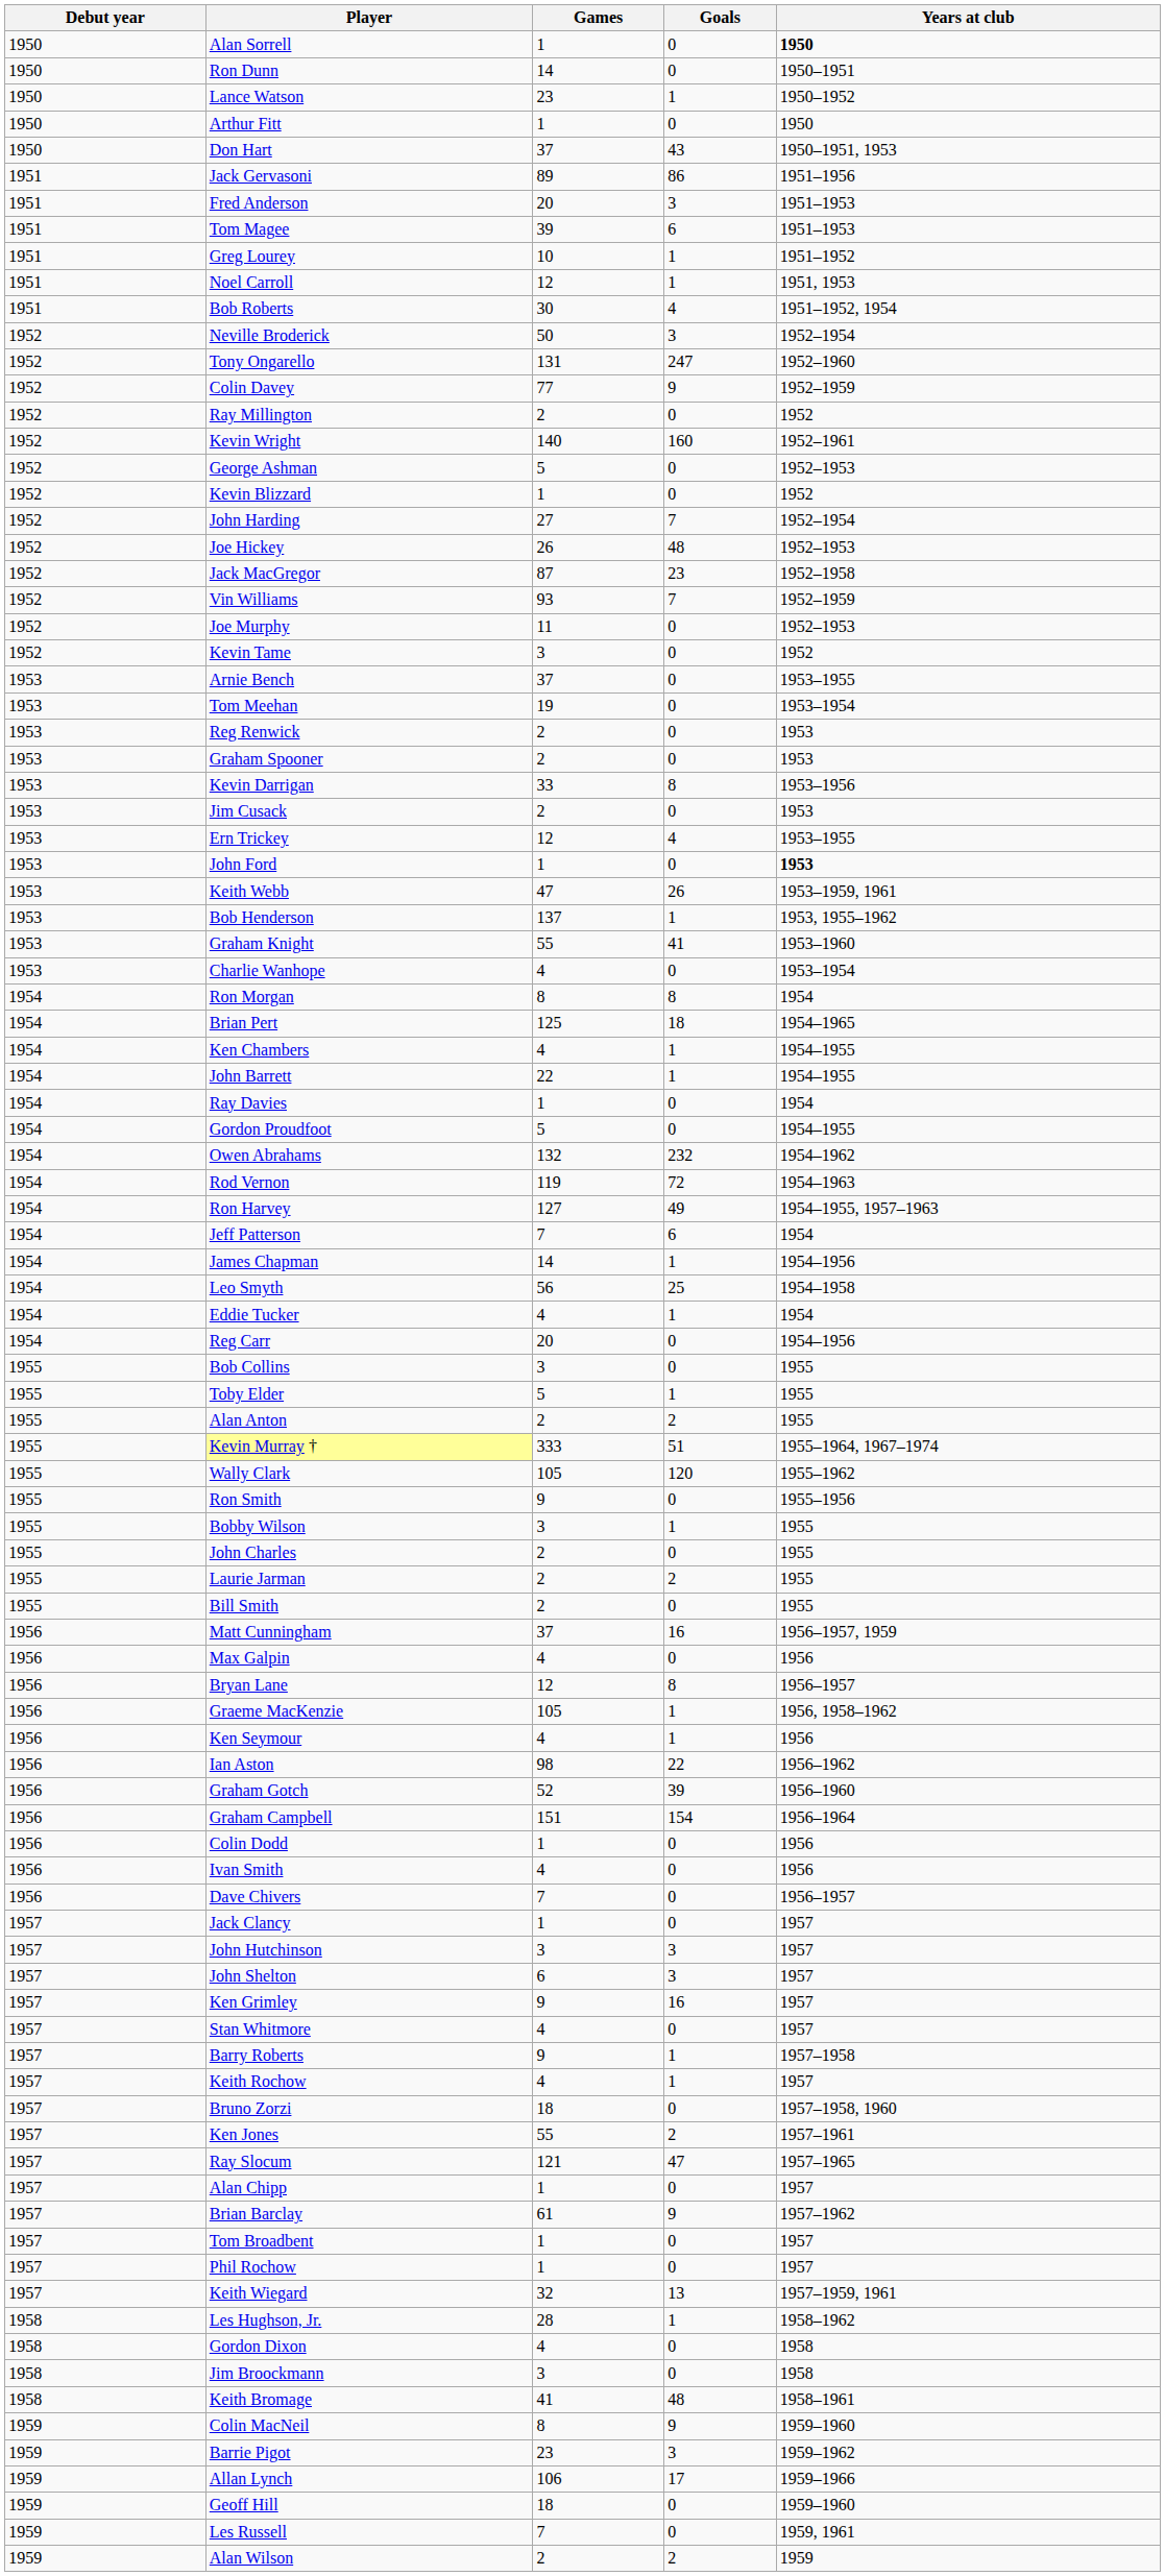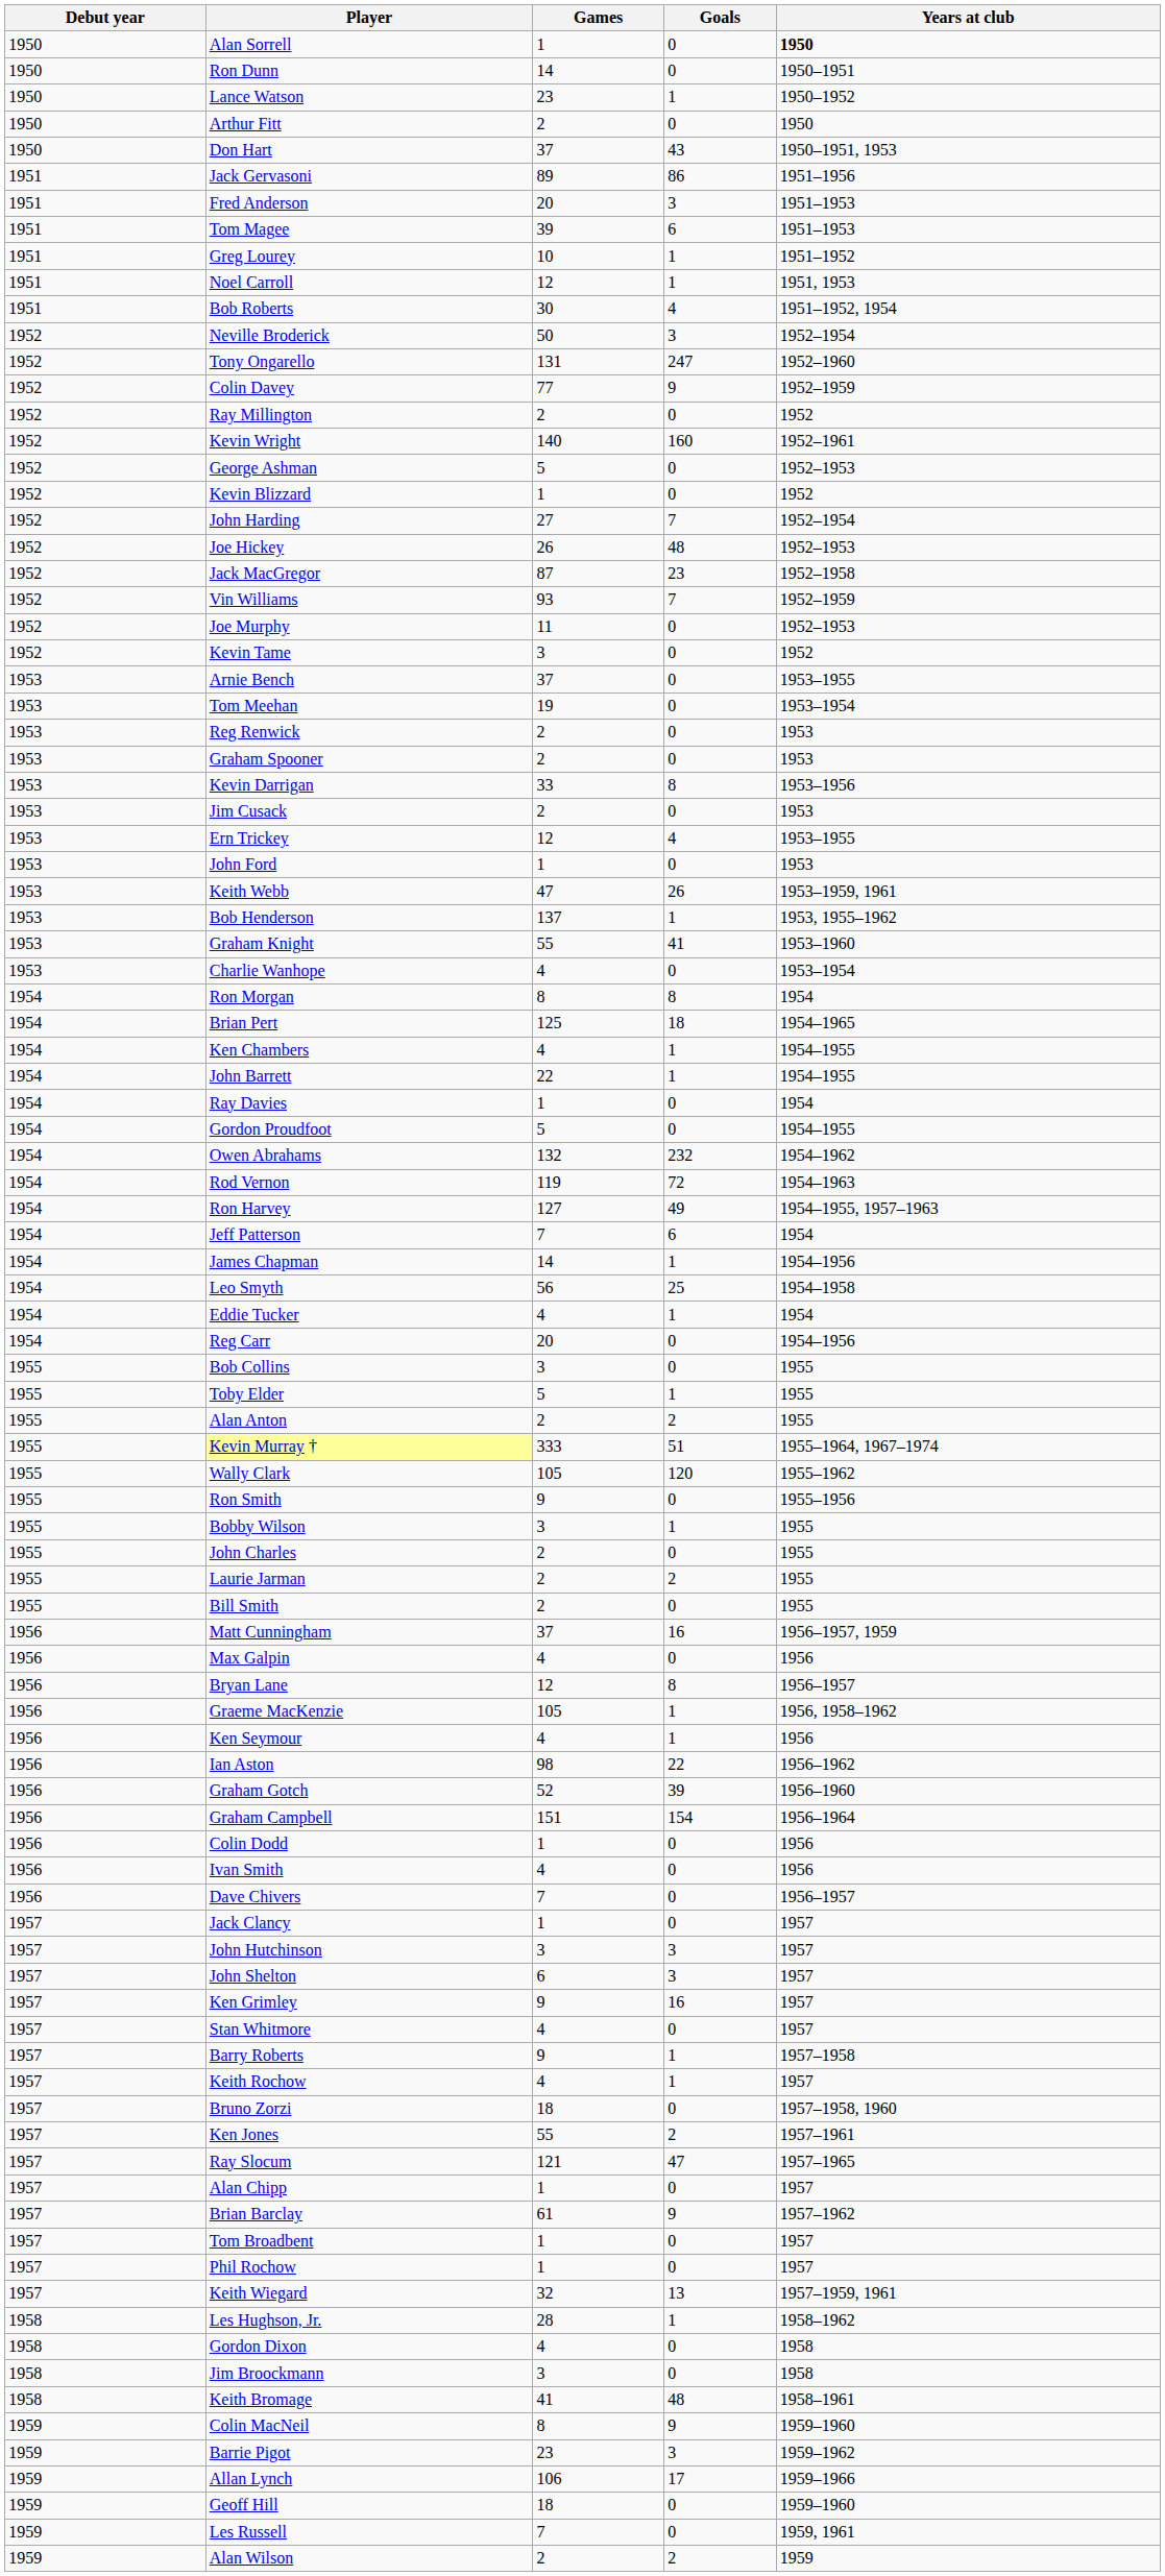 <table class="wikitable sortable" style="width:70%;">
 <tr style="background:#87cefa;">
 <th>Debut year</th>
 <th>Player</th>
 <th>Games</th>
 <th>Goals</th>
 <th>Years at club</th>
 </tr>
 <tr>
 <td>1950</td>
 <td><a href='#'>Alan Sorrell</a></td>
 <td>1</td>
 <td>0</td>
 <td><strong>1950</strong></td>
 </tr>
 <tr>
 <td>1950</td>
 <td><a href='#'>Ron Dunn</a></td>
 <td>14</td>
 <td>0</td>
 <td>1950–1951</td>
 </tr>
 <tr>
 <td>1950</td>
 <td><a href='#'>Lance Watson</a></td>
 <td>23</td>
 <td>1</td>
 <td>1950–1952</td>
 </tr>
 <tr>
 <td>1950</td>
 <td><a href='#'>Arthur Fitt</a></td>
-<td>1</td>
+<td>2</td>
 <td>0</td>
 <td>1950</td>
 </tr>
 <tr>
 <td>1950</td>
 <td><a href='#'>Don Hart</a></td>
 <td>37</td>
 <td>43</td>
 <td>1950–1951, 1953</td>
 </tr>
 <tr>
 <td>1951</td>
 <td><a href='#'>Jack Gervasoni</a></td>
 <td>89</td>
 <td>86</td>
 <td>1951–1956</td>
 </tr>
 <tr>
 <td>1951</td>
 <td><a href='#'>Fred Anderson</a></td>
 <td>20</td>
 <td>3</td>
 <td>1951–1953</td>
 </tr>
 <tr>
 <td>1951</td>
 <td><a href='#'>Tom Magee</a></td>
 <td>39</td>
 <td>6</td>
 <td>1951–1953</td>
 </tr>
 <tr>
 <td>1951</td>
 <td><a href='#'>Greg Lourey</a></td>
 <td>10</td>
 <td>1</td>
 <td>1951–1952</td>
 </tr>
 <tr>
 <td>1951</td>
 <td><a href='#'>Noel Carroll</a></td>
 <td>12</td>
 <td>1</td>
 <td>1951, 1953</td>
 </tr>
 <tr>
 <td>1951</td>
 <td><a href='#'>Bob Roberts</a></td>
 <td>30</td>
 <td>4</td>
 <td>1951–1952, 1954</td>
 </tr>
 <tr>
 <td>1952</td>
 <td><a href='#'>Neville Broderick</a></td>
 <td>50</td>
 <td>3</td>
 <td>1952–1954</td>
 </tr>
 <tr>
 <td>1952</td>
 <td><a href='#'>Tony Ongarello</a></td>
 <td>131</td>
 <td>247</td>
 <td>1952–1960</td>
 </tr>
 <tr>
 <td>1952</td>
 <td><a href='#'>Colin Davey</a></td>
 <td>77</td>
 <td>9</td>
 <td>1952–1959</td>
 </tr>
 <tr>
 <td>1952</td>
 <td><a href='#'>Ray Millington</a></td>
 <td>2</td>
 <td>0</td>
 <td>1952</td>
 </tr>
 <tr>
 <td>1952</td>
 <td><a href='#'>Kevin Wright</a></td>
 <td>140</td>
 <td>160</td>
 <td>1952–1961</td>
 </tr>
 <tr>
 <td>1952</td>
 <td><a href='#'>George Ashman</a></td>
 <td>5</td>
 <td>0</td>
 <td>1952–1953</td>
 </tr>
 <tr>
 <td>1952</td>
 <td><a href='#'>Kevin Blizzard</a></td>
 <td>1</td>
 <td>0</td>
 <td>1952</td>
 </tr>
 <tr>
 <td>1952</td>
 <td><a href='#'>John Harding</a></td>
 <td>27</td>
 <td>7</td>
 <td>1952–1954</td>
 </tr>
 <tr>
 <td>1952</td>
 <td><a href='#'>Joe Hickey</a></td>
 <td>26</td>
 <td>48</td>
 <td>1952–1953</td>
 </tr>
 <tr>
 <td>1952</td>
 <td><a href='#'>Jack MacGregor</a></td>
 <td>87</td>
 <td>23</td>
 <td>1952–1958</td>
 </tr>
 <tr>
 <td>1952</td>
 <td><a href='#'>Vin Williams</a></td>
 <td>93</td>
 <td>7</td>
 <td>1952–1959</td>
 </tr>
 <tr>
 <td>1952</td>
 <td><a href='#'>Joe Murphy</a></td>
 <td>11</td>
 <td>0</td>
 <td>1952–1953</td>
 </tr>
 <tr>
 <td>1952</td>
 <td><a href='#'>Kevin Tame</a></td>
 <td>3</td>
 <td>0</td>
 <td>1952</td>
 </tr>
 <tr>
 <td>1953</td>
 <td><a href='#'>Arnie Bench</a></td>
 <td>37</td>
 <td>0</td>
 <td>1953–1955</td>
 </tr>
 <tr>
 <td>1953</td>
 <td><a href='#'>Tom Meehan</a></td>
 <td>19</td>
 <td>0</td>
 <td>1953–1954</td>
 </tr>
 <tr>
 <td>1953</td>
 <td><a href='#'>Reg Renwick</a></td>
 <td>2</td>
 <td>0</td>
 <td>1953</td>
 </tr>
 <tr>
 <td>1953</td>
 <td><a href='#'>Graham Spooner</a></td>
 <td>2</td>
 <td>0</td>
 <td>1953</td>
 </tr>
 <tr>
 <td>1953</td>
 <td><a href='#'>Kevin Darrigan</a></td>
 <td>33</td>
 <td>8</td>
 <td>1953–1956</td>
 </tr>
 <tr>
 <td>1953</td>
 <td><a href='#'>Jim Cusack</a></td>
 <td>2</td>
 <td>0</td>
 <td>1953</td>
 </tr>
 <tr>
 <td>1953</td>
 <td><a href='#'>Ern Trickey</a></td>
 <td>12</td>
 <td>4</td>
 <td>1953–1955</td>
 </tr>
 <tr>
 <td>1953</td>
 <td><a href='#'>John Ford</a></td>
 <td>1</td>
 <td>0</td>
-<td><strong>1953</strong></td>
+<td>1953</td>
 </tr>
 <tr>
 <td>1953</td>
 <td><a href='#'>Keith Webb</a></td>
 <td>47</td>
 <td>26</td>
 <td>1953–1959, 1961</td>
 </tr>
 <tr>
 <td>1953</td>
 <td><a href='#'>Bob Henderson</a></td>
 <td>137</td>
 <td>1</td>
 <td>1953, 1955–1962</td>
 </tr>
 <tr>
 <td>1953</td>
 <td><a href='#'>Graham Knight</a></td>
 <td>55</td>
 <td>41</td>
 <td>1953–1960</td>
 </tr>
 <tr>
 <td>1953</td>
 <td><a href='#'>Charlie Wanhope</a></td>
 <td>4</td>
 <td>0</td>
 <td>1953–1954</td>
 </tr>
 <tr>
 <td>1954</td>
 <td><a href='#'>Ron Morgan</a></td>
 <td>8</td>
 <td>8</td>
 <td>1954</td>
 </tr>
 <tr>
 <td>1954</td>
 <td><a href='#'>Brian Pert</a></td>
 <td>125</td>
 <td>18</td>
 <td>1954–1965</td>
 </tr>
 <tr>
 <td>1954</td>
 <td><a href='#'>Ken Chambers</a></td>
 <td>4</td>
 <td>1</td>
 <td>1954–1955</td>
 </tr>
 <tr>
 <td>1954</td>
 <td><a href='#'>John Barrett</a></td>
 <td>22</td>
 <td>1</td>
 <td>1954–1955</td>
 </tr>
 <tr>
 <td>1954</td>
 <td><a href='#'>Ray Davies</a></td>
 <td>1</td>
 <td>0</td>
 <td>1954</td>
 </tr>
 <tr>
 <td>1954</td>
 <td><a href='#'>Gordon Proudfoot</a></td>
 <td>5</td>
 <td>0</td>
 <td>1954–1955</td>
 </tr>
 <tr>
 <td>1954</td>
 <td><a href='#'>Owen Abrahams</a></td>
 <td>132</td>
 <td>232</td>
 <td>1954–1962</td>
 </tr>
 <tr>
 <td>1954</td>
 <td><a href='#'>Rod Vernon</a></td>
 <td>119</td>
 <td>72</td>
 <td>1954–1963</td>
 </tr>
 <tr>
 <td>1954</td>
 <td><a href='#'>Ron Harvey</a></td>
 <td>127</td>
 <td>49</td>
 <td>1954–1955, 1957–1963</td>
 </tr>
 <tr>
 <td>1954</td>
 <td><a href='#'>Jeff Patterson</a></td>
 <td>7</td>
 <td>6</td>
 <td>1954</td>
 </tr>
 <tr>
 <td>1954</td>
 <td><a href='#'>James Chapman</a></td>
 <td>14</td>
 <td>1</td>
 <td>1954–1956</td>
 </tr>
 <tr>
 <td>1954</td>
 <td><a href='#'>Leo Smyth</a></td>
 <td>56</td>
 <td>25</td>
 <td>1954–1958</td>
 </tr>
 <tr>
 <td>1954</td>
 <td><a href='#'>Eddie Tucker</a></td>
 <td>4</td>
 <td>1</td>
 <td>1954</td>
 </tr>
 <tr>
 <td>1954</td>
 <td><a href='#'>Reg Carr</a></td>
 <td>20</td>
 <td>0</td>
 <td>1954–1956</td>
 </tr>
 <tr>
 <td>1955</td>
 <td><a href='#'>Bob Collins</a></td>
 <td>3</td>
 <td>0</td>
 <td>1955</td>
 </tr>
 <tr>
 <td>1955</td>
 <td><a href='#'>Toby Elder</a></td>
 <td>5</td>
 <td>1</td>
 <td>1955</td>
 </tr>
 <tr>
 <td>1955</td>
 <td><a href='#'>Alan Anton</a></td>
 <td>2</td>
 <td>2</td>
 <td>1955</td>
 </tr>
 <tr>
 <td>1955</td>
 <td style="background:#FFFF99"><a href='#'>Kevin Murray</a> †</td>
 <td>333</td>
 <td>51</td>
 <td>1955–1964, 1967–1974</td>
 </tr>
 <tr>
 <td>1955</td>
 <td><a href='#'>Wally Clark</a></td>
 <td>105</td>
 <td>120</td>
 <td>1955–1962</td>
 </tr>
 <tr>
 <td>1955</td>
 <td><a href='#'>Ron Smith</a></td>
 <td>9</td>
 <td>0</td>
 <td>1955–1956</td>
 </tr>
 <tr>
 <td>1955</td>
 <td><a href='#'>Bobby Wilson</a></td>
 <td>3</td>
 <td>1</td>
 <td>1955</td>
 </tr>
 <tr>
 <td>1955</td>
 <td><a href='#'>John Charles</a></td>
 <td>2</td>
 <td>0</td>
 <td>1955</td>
 </tr>
 <tr>
 <td>1955</td>
 <td><a href='#'>Laurie Jarman</a></td>
 <td>2</td>
 <td>2</td>
 <td>1955</td>
 </tr>
 <tr>
 <td>1955</td>
 <td><a href='#'>Bill Smith</a></td>
 <td>2</td>
 <td>0</td>
 <td>1955</td>
 </tr>
 <tr>
 <td>1956</td>
 <td><a href='#'>Matt Cunningham</a></td>
 <td>37</td>
 <td>16</td>
 <td>1956–1957, 1959</td>
 </tr>
 <tr>
 <td>1956</td>
 <td><a href='#'>Max Galpin</a></td>
 <td>4</td>
 <td>0</td>
 <td>1956</td>
 </tr>
 <tr>
 <td>1956</td>
 <td><a href='#'>Bryan Lane</a></td>
 <td>12</td>
 <td>8</td>
 <td>1956–1957</td>
 </tr>
 <tr>
 <td>1956</td>
 <td><a href='#'>Graeme MacKenzie</a></td>
 <td>105</td>
 <td>1</td>
 <td>1956, 1958–1962</td>
 </tr>
 <tr>
 <td>1956</td>
 <td><a href='#'>Ken Seymour</a></td>
 <td>4</td>
 <td>1</td>
 <td>1956</td>
 </tr>
 <tr>
 <td>1956</td>
 <td><a href='#'>Ian Aston</a></td>
 <td>98</td>
 <td>22</td>
 <td>1956–1962</td>
 </tr>
 <tr>
 <td>1956</td>
 <td><a href='#'>Graham Gotch</a></td>
 <td>52</td>
 <td>39</td>
 <td>1956–1960</td>
 </tr>
 <tr>
 <td>1956</td>
 <td><a href='#'>Graham Campbell</a></td>
 <td>151</td>
 <td>154</td>
 <td>1956–1964</td>
 </tr>
 <tr>
 <td>1956</td>
 <td><a href='#'>Colin Dodd</a></td>
 <td>1</td>
 <td>0</td>
 <td>1956</td>
 </tr>
 <tr>
 <td>1956</td>
 <td><a href='#'>Ivan Smith</a></td>
 <td>4</td>
 <td>0</td>
 <td>1956</td>
 </tr>
 <tr>
 <td>1956</td>
 <td><a href='#'>Dave Chivers</a></td>
 <td>7</td>
 <td>0</td>
 <td>1956–1957</td>
 </tr>
 <tr>
 <td>1957</td>
 <td><a href='#'>Jack Clancy</a></td>
 <td>1</td>
 <td>0</td>
 <td>1957</td>
 </tr>
 <tr>
 <td>1957</td>
 <td><a href='#'>John Hutchinson</a></td>
 <td>3</td>
 <td>3</td>
 <td>1957</td>
 </tr>
 <tr>
 <td>1957</td>
 <td><a href='#'>John Shelton</a></td>
 <td>6</td>
 <td>3</td>
 <td>1957</td>
 </tr>
 <tr>
 <td>1957</td>
 <td><a href='#'>Ken Grimley</a></td>
 <td>9</td>
 <td>16</td>
 <td>1957</td>
 </tr>
 <tr>
 <td>1957</td>
 <td><a href='#'>Stan Whitmore</a></td>
 <td>4</td>
 <td>0</td>
 <td>1957</td>
 </tr>
 <tr>
 <td>1957</td>
 <td><a href='#'>Barry Roberts</a></td>
 <td>9</td>
 <td>1</td>
 <td>1957–1958</td>
 </tr>
 <tr>
 <td>1957</td>
 <td><a href='#'>Keith Rochow</a></td>
 <td>4</td>
 <td>1</td>
 <td>1957</td>
 </tr>
 <tr>
 <td>1957</td>
 <td><a href='#'>Bruno Zorzi</a></td>
 <td>18</td>
 <td>0</td>
 <td>1957–1958, 1960</td>
 </tr>
 <tr>
 <td>1957</td>
 <td><a href='#'>Ken Jones</a></td>
 <td>55</td>
 <td>2</td>
 <td>1957–1961</td>
 </tr>
 <tr>
 <td>1957</td>
 <td><a href='#'>Ray Slocum</a></td>
 <td>121</td>
 <td>47</td>
 <td>1957–1965</td>
 </tr>
 <tr>
 <td>1957</td>
 <td><a href='#'>Alan Chipp</a></td>
 <td>1</td>
 <td>0</td>
 <td>1957</td>
 </tr>
 <tr>
 <td>1957</td>
 <td><a href='#'>Brian Barclay</a></td>
 <td>61</td>
 <td>9</td>
 <td>1957–1962</td>
 </tr>
 <tr>
 <td>1957</td>
 <td><a href='#'>Tom Broadbent</a></td>
 <td>1</td>
 <td>0</td>
 <td>1957</td>
 </tr>
 <tr>
 <td>1957</td>
 <td><a href='#'>Phil Rochow</a></td>
 <td>1</td>
 <td>0</td>
 <td>1957</td>
 </tr>
 <tr>
 <td>1957</td>
 <td><a href='#'>Keith Wiegard</a></td>
 <td>32</td>
 <td>13</td>
 <td>1957–1959, 1961</td>
 </tr>
 <tr>
 <td>1958</td>
 <td><a href='#'>Les Hughson, Jr.</a></td>
 <td>28</td>
 <td>1</td>
 <td>1958–1962</td>
 </tr>
 <tr>
 <td>1958</td>
 <td><a href='#'>Gordon Dixon</a></td>
 <td>4</td>
 <td>0</td>
 <td>1958</td>
 </tr>
 <tr>
 <td>1958</td>
 <td><a href='#'>Jim Broockmann</a></td>
 <td>3</td>
 <td>0</td>
 <td>1958</td>
 </tr>
 <tr>
 <td>1958</td>
 <td><a href='#'>Keith Bromage</a></td>
 <td>41</td>
 <td>48</td>
 <td>1958–1961</td>
 </tr>
 <tr>
 <td>1959</td>
 <td><a href='#'>Colin MacNeil</a></td>
 <td>8</td>
 <td>9</td>
 <td>1959–1960</td>
 </tr>
 <tr>
 <td>1959</td>
 <td><a href='#'>Barrie Pigot</a></td>
 <td>23</td>
 <td>3</td>
 <td>1959–1962</td>
 </tr>
 <tr>
 <td>1959</td>
 <td><a href='#'>Allan Lynch</a></td>
 <td>106</td>
 <td>17</td>
 <td>1959–1966</td>
 </tr>
 <tr>
 <td>1959</td>
 <td><a href='#'>Geoff Hill</a></td>
 <td>18</td>
 <td>0</td>
 <td>1959–1960</td>
 </tr>
 <tr>
 <td>1959</td>
 <td><a href='#'>Les Russell</a></td>
 <td>7</td>
 <td>0</td>
 <td>1959, 1961</td>
 </tr>
 <tr>
 <td>1959</td>
 <td><a href='#'>Alan Wilson</a></td>
 <td>2</td>
 <td>2</td>
 <td>1959</td>
 </tr>
 </table>
